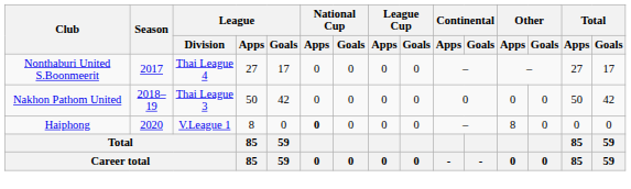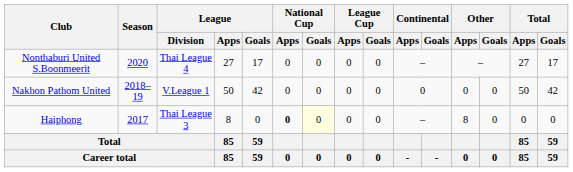 <table class="wikitable" style="text-align: center">
 <tr>
 <th rowspan="2">Club</th>
 <th rowspan="2">Season</th>
 <th colspan="3">League</th>
 <th colspan="2">National Cup</th>
 <th colspan="2">League Cup</th>
 <th colspan="2">Continental</th>
 <th colspan="2">Other</th>
 <th colspan="2">Total</th>
 </tr>
 <tr>
 <th>Division</th>
 <th>Apps</th>
 <th>Goals</th>
 <th>Apps</th>
 <th>Goals</th>
 <th>Apps</th>
 <th>Goals</th>
 <th>Apps</th>
 <th>Goals</th>
 <th>Apps</th>
 <th>Goals</th>
 <th>Apps</th>
 <th>Goals</th>
 </tr>
 <tr>
 <td><a href='#'>Nonthaburi United S.Boonmeerit</a></td>
-<td><a href='#'>2017</a></td>
+<td><a href='#'>2020</a></td>
 <td><a href='#'>Thai League 4</a></td>
 <td>27</td>
 <td>17</td>
 <td>0</td>
 <td>0</td>
 <td>0</td>
 <td>0</td>
 <td colspan="2">–</td>
 <td colspan="2">–</td>
 <td>27</td>
 <td>17</td>
 </tr>
 <tr>
 <td><a href='#'>Nakhon Pathom United</a></td>
 <td><a href='#'>2018–19</a></td>
-<td><a href='#'>Thai League 3</a></td>
+<td><a href='#'>V.League 1</a></td>
 <td>50</td>
 <td>42</td>
 <td>0</td>
 <td>0</td>
 <td>0</td>
 <td>0</td>
 <td colspan="2">0</td>
 <td>0</td>
 <td>0</td>
 <td>50</td>
 <td>42</td>
 </tr>
 <tr>
 <td><a href='#'>Haiphong</a></td>
-<td><a href='#'>2020</a></td>
-<td><a href='#'>V.League 1</a></td>
+<td><a href='#'>2017</a></td>
+<td><a href='#'>Thai League 3</a></td>
 <td>8</td>
 <td>0</td>
 <td><strong>0</strong></td>
-<td>0</td>
+<td style="background: lightyellow;">0</td>
 <td>0</td>
 <td>0</td>
 <td colspan="2">–</td>
 <td>8</td>
 <td>0</td>
 <td>0</td>
 <td>0</td>
 </tr>
 <tr>
 <th colspan="3">Total</th>
 <th>85</th>
 <th>59</th>
 <th></th>
 <th></th>
 <th></th>
 <th></th>
 <th></th>
 <th></th>
 <th></th>
 <th></th>
 <th>85</th>
 <th>59</th>
 </tr>
 <tr>
 <th colspan="3">Career total</th>
 <th>85</th>
 <th>59</th>
 <th>0</th>
 <th>0</th>
 <th>0</th>
 <th>0</th>
 <th>-</th>
 <th>-</th>
 <th>0</th>
 <th>0</th>
 <th>85</th>
 <th>59</th>
 </tr>
 </table>
